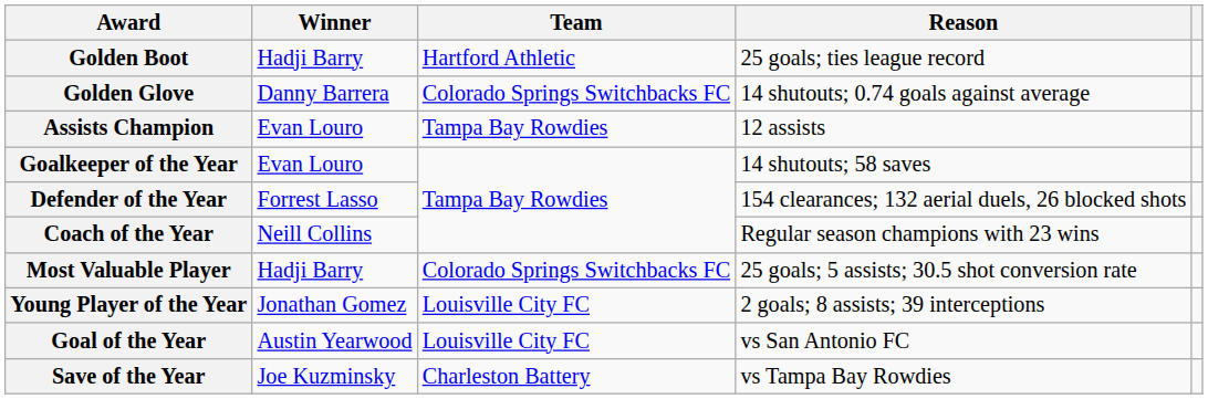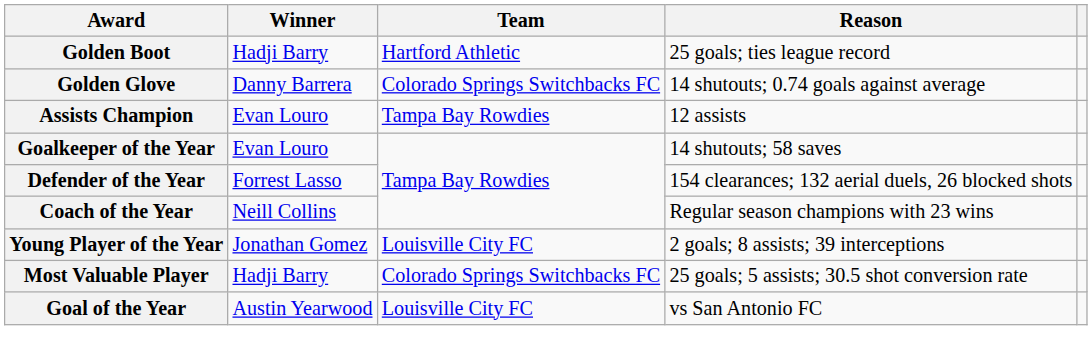 <table class="wikitable">
 <tr>
 <th>Award</th>
 <th>Winner</th>
 <th>Team</th>
 <th>Reason</th>
 <th></th>
 </tr>
 <tr>
 <th>Golden Boot</th>
 <td> <a href='#'>Hadji Barry</a></td>
 <td><a href='#'>Hartford Athletic</a></td>
 <td>25 goals; ties league record</td>
 <td align=center></td>
 </tr>
 <tr>
 <th>Golden Glove</th>
 <td> <a href='#'>Danny Barrera</a></td>
 <td><a href='#'>Colorado Springs Switchbacks FC</a></td>
 <td>14 shutouts; 0.74 goals against average</td>
 <td align=center></td>
 </tr>
 <tr>
 <th>Assists Champion</th>
 <td> <a href='#'>Evan Louro</a></td>
 <td><a href='#'>Tampa Bay Rowdies</a></td>
 <td>12 assists</td>
 <td align=center></td>
 </tr>
 <tr>
 <th>Goalkeeper of the Year</th>
 <td> <a href='#'>Evan Louro</a></td>
 <td rowspan=3><a href='#'>Tampa Bay Rowdies</a></td>
 <td>14 shutouts; 58 saves</td>
 <td align=center></td>
 </tr>
 <tr>
 <th>Defender of the Year</th>
 <td> <a href='#'>Forrest Lasso</a></td>
 <td>154 clearances; 132 aerial duels, 26 blocked shots</td>
 <td align=center></td>
 </tr>
 <tr>
 <th>Coach of the Year</th>
 <td> <a href='#'>Neill Collins</a></td>
 <td>Regular season champions with 23 wins</td>
 <td align=center></td>
 </tr>
 <tr>
+<th>Young Player of the Year</th>
+<td> <a href='#'>Jonathan Gomez</a></td>
+<td><a href='#'>Louisville City FC</a></td>
+<td>2 goals; 8 assists; 39 interceptions</td>
+<td align=center></td>
+</tr>
+<tr>
 <th>Most Valuable Player</th>
 <td> <a href='#'>Hadji Barry</a></td>
 <td><a href='#'>Colorado Springs Switchbacks FC</a></td>
 <td>25 goals; 5 assists; 30.5 shot conversion rate</td>
-<td align=center></td>
-</tr>
-<tr>
-<th>Young Player of the Year</th>
-<td> <a href='#'>Jonathan Gomez</a></td>
-<td><a href='#'>Louisville City FC</a></td>
-<td>2 goals; 8 assists; 39 interceptions</td>
 <td align=center></td>
 </tr>
 <tr>
 <th>Goal of the Year</th>
 <td> <a href='#'>Austin Yearwood</a></td>
 <td><a href='#'>Louisville City FC</a></td>
 <td>vs San Antonio FC</td>
 <td align=center></td>
 </tr>
-<tr>
-<th>Save of the Year</th>
-<td> <a href='#'>Joe Kuzminsky</a></td>
-<td><a href='#'>Charleston Battery</a></td>
-<td>vs Tampa Bay Rowdies</td>
-<td align=center></td>
-</tr>
 </table>
